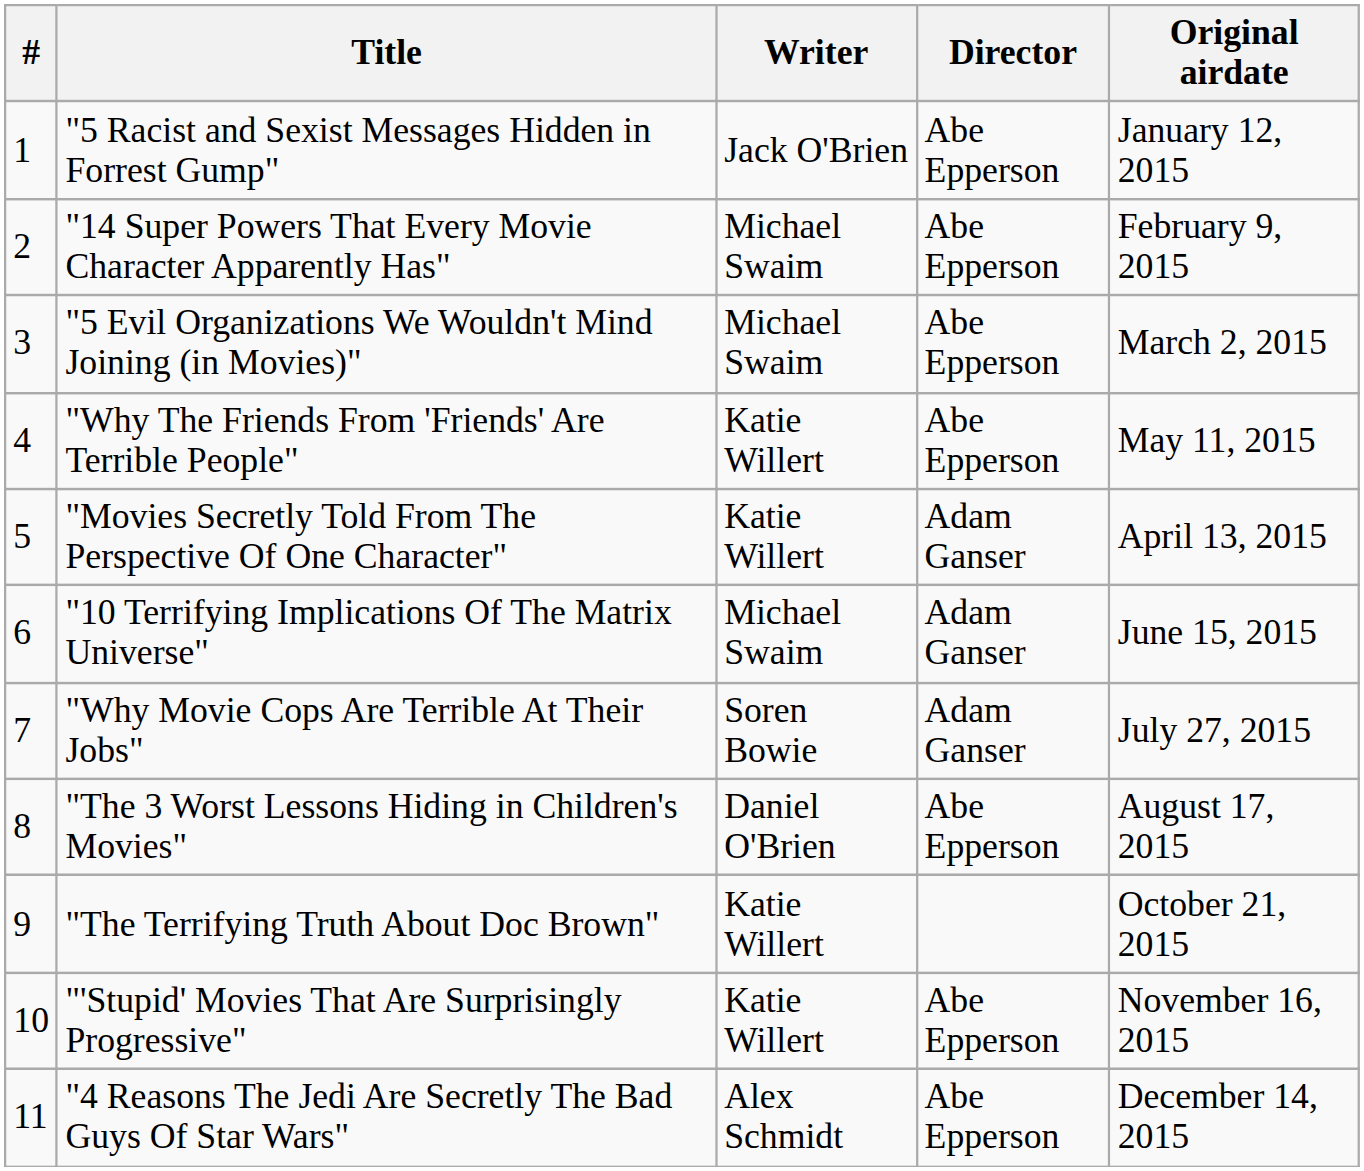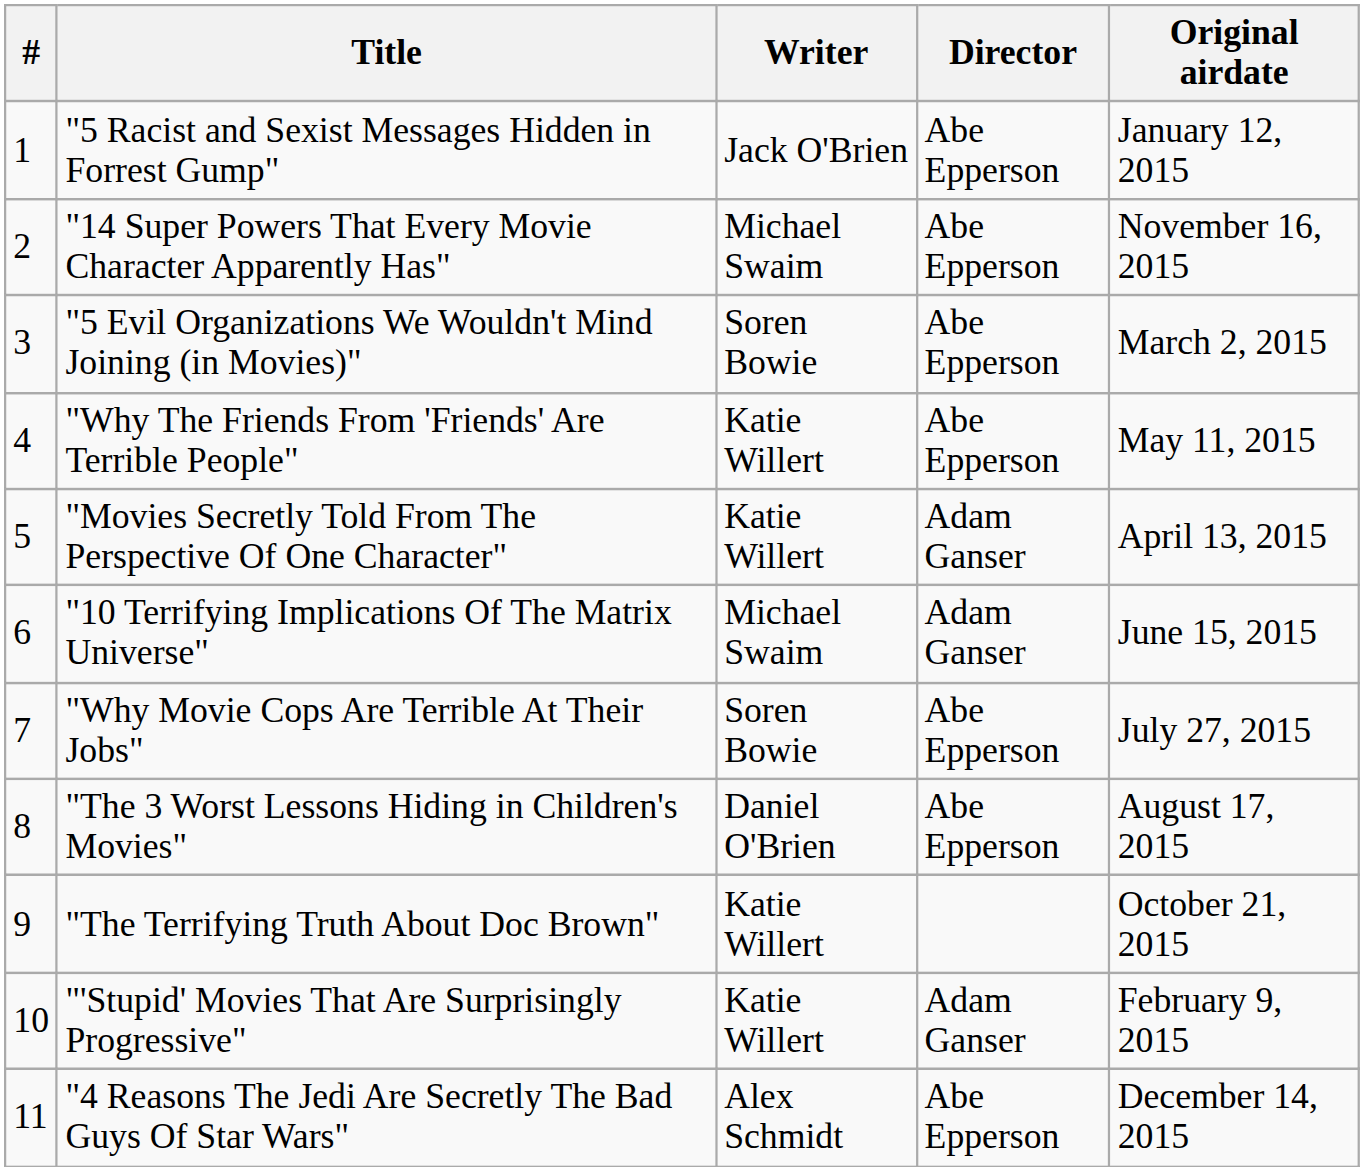 <table class="wikitable">
 <tr>
 <th>#</th>
 <th>Title</th>
 <th>Writer</th>
 <th>Director</th>
 <th>Original airdate</th>
 </tr>
 <tr>
 </tr>
 <tr>
 <td>1</td>
 <td>"5 Racist and Sexist Messages Hidden in Forrest Gump"</td>
 <td>Jack O'Brien</td>
 <td>Abe Epperson</td>
 <td>January 12, 2015</td>
 </tr>
 <tr>
 </tr>
 <tr>
 <td>2</td>
 <td>"14 Super Powers That Every Movie Character Apparently Has"</td>
 <td>Michael Swaim</td>
 <td>Abe Epperson</td>
-<td>February 9, 2015</td>
+<td>November 16, 2015</td>
 </tr>
 <tr>
 </tr>
 <tr>
 <td>3</td>
 <td>"5 Evil Organizations We Wouldn't Mind Joining (in Movies)"</td>
-<td>Michael Swaim</td>
+<td>Soren Bowie</td>
 <td>Abe Epperson</td>
 <td>March 2, 2015</td>
 </tr>
 <tr>
 </tr>
 <tr>
 <td>4</td>
 <td>"Why The Friends From 'Friends' Are Terrible People"</td>
 <td>Katie Willert</td>
 <td>Abe Epperson</td>
 <td>May 11, 2015</td>
 </tr>
 <tr>
 </tr>
 <tr>
 <td>5</td>
 <td>"Movies Secretly Told From The Perspective Of One Character"</td>
 <td>Katie Willert</td>
 <td>Adam Ganser</td>
 <td>April 13, 2015</td>
 </tr>
 <tr>
 </tr>
 <tr>
 <td>6</td>
 <td>"10 Terrifying Implications Of The Matrix Universe"</td>
 <td>Michael Swaim</td>
 <td>Adam Ganser</td>
 <td>June 15, 2015</td>
 </tr>
 <tr>
 </tr>
 <tr>
 <td>7</td>
 <td>"Why Movie Cops Are Terrible At Their Jobs"</td>
 <td>Soren Bowie</td>
-<td>Adam Ganser</td>
+<td>Abe Epperson</td>
 <td>July 27, 2015</td>
 </tr>
 <tr>
 </tr>
 <tr>
 <td>8</td>
 <td>"The 3 Worst Lessons Hiding in Children's Movies"</td>
 <td>Daniel O'Brien</td>
 <td>Abe Epperson</td>
 <td>August 17, 2015</td>
 </tr>
 <tr>
 </tr>
 <tr>
 <td>9</td>
 <td>"The Terrifying Truth About Doc Brown"</td>
 <td>Katie Willert</td>
 <td></td>
 <td>October 21, 2015</td>
 </tr>
 <tr>
 </tr>
 <tr>
 <td>10</td>
 <td>"'Stupid' Movies That Are Surprisingly Progressive"</td>
 <td>Katie Willert</td>
-<td>Abe Epperson</td>
-<td>November 16, 2015</td>
+<td>Adam Ganser</td>
+<td>February 9, 2015</td>
 </tr>
 <tr>
 </tr>
 <tr>
 <td>11</td>
 <td>"4 Reasons The Jedi Are Secretly The Bad Guys Of Star Wars"</td>
 <td>Alex Schmidt</td>
 <td>Abe Epperson</td>
 <td>December 14, 2015</td>
 </tr>
 <tr>
 </tr>
 <tr>
 </tr>
 </table>
